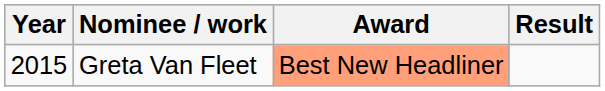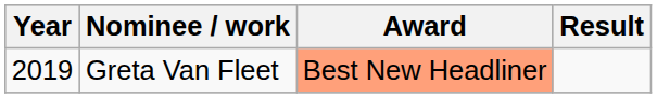 <table class="wikitable">
 <tr>
 <th>Year</th>
 <th>Nominee / work</th>
 <th>Award</th>
 <th>Result</th>
 </tr>
 <tr>
-<td>2015</td>
+<td>2019</td>
 <td>Greta Van Fleet</td>
 <td style="background: lightsalmon;">Best New Headliner</td>
 <td></td>
 </tr>
 </table>
